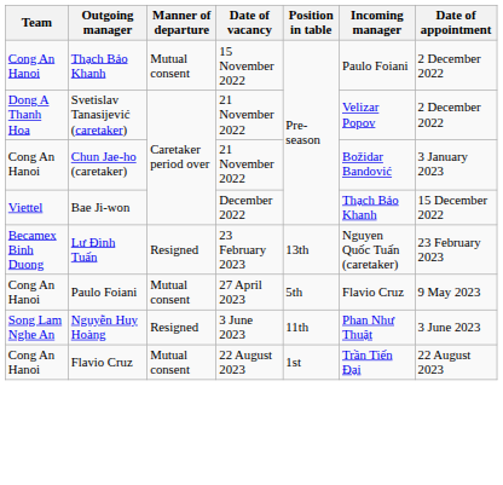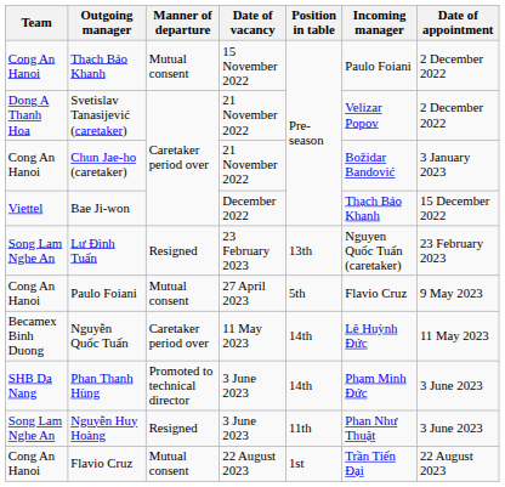 <table class="wikitable sortable">
 <tr>
 <th>Team</th>
 <th>Outgoing manager</th>
 <th>Manner of departure</th>
 <th>Date of vacancy</th>
 <th>Position in table</th>
 <th>Incoming manager</th>
 <th>Date of appointment</th>
 </tr>
 <tr>
 <td><a href='#'>Cong An Hanoi</a></td>
 <td> <a href='#'>Thạch Bảo Khanh</a></td>
 <td>Mutual consent</td>
 <td>15 November 2022</td>
 <td rowspan=4>Pre-season</td>
 <td> Paulo Foiani</td>
 <td>2 December 2022</td>
 </tr>
 <tr>
 <td><a href='#'>Dong A Thanh Hoa</a></td>
 <td> Svetislav Tanasijević (<a href='#'>caretaker</a>)</td>
 <td rowspan=3>Caretaker period over</td>
 <td>21 November 2022</td>
 <td> <a href='#'>Velizar Popov</a></td>
 <td>2 December 2022</td>
 </tr>
 <tr>
 <td>Cong An Hanoi</td>
 <td> <a href='#'>Chun Jae-ho</a> (caretaker)</td>
 <td>21 November 2022</td>
 <td> <a href='#'>Božidar Bandović</a></td>
 <td>3 January 2023</td>
 </tr>
 <tr>
 <td><a href='#'>Viettel</a></td>
 <td> Bae Ji-won</td>
 <td>December 2022</td>
 <td> <a href='#'>Thạch Bảo Khanh</a></td>
 <td>15 December 2022</td>
 </tr>
 <tr>
-<td><a href='#'>Becamex Binh Duong</a></td>
+<td><a href='#'>Song Lam Nghe An</a></td>
 <td> <a href='#'>Lư Đình Tuấn</a></td>
 <td>Resigned</td>
 <td>23 February 2023</td>
 <td>13th</td>
 <td> Nguyen Quốc Tuấn (caretaker)</td>
 <td>23 February 2023</td>
 </tr>
 <tr>
 <td>Cong An Hanoi</td>
 <td> Paulo Foiani</td>
 <td>Mutual consent</td>
 <td>27 April 2023</td>
 <td>5th</td>
 <td> Flavio Cruz</td>
 <td>9 May 2023</td>
+</tr>
+<tr>
+<td>Becamex Binh Duong</td>
+<td> Nguyễn Quốc Tuấn</td>
+<td>Caretaker period over</td>
+<td>11 May 2023</td>
+<td>14th</td>
+<td> <a href='#'>Lê Huỳnh Đức</a></td>
+<td>11 May 2023</td>
+</tr>
+<tr>
+<td><a href='#'>SHB Da Nang</a></td>
+<td> <a href='#'>Phan Thanh Hùng</a></td>
+<td>Promoted to technical director</td>
+<td>3 June 2023</td>
+<td>14th</td>
+<td> <a href='#'>Phạm Minh Đức</a></td>
+<td>3 June 2023</td>
 </tr>
 <tr>
 <td><a href='#'>Song Lam Nghe An</a></td>
 <td> <a href='#'>Nguyễn Huy Hoàng</a></td>
 <td>Resigned</td>
 <td>3 June 2023</td>
 <td>11th</td>
 <td> <a href='#'>Phan Như Thuật</a></td>
 <td>3 June 2023</td>
 </tr>
 <tr>
 <td>Cong An Hanoi</td>
 <td> Flavio Cruz</td>
 <td>Mutual consent</td>
 <td>22 August 2023</td>
 <td>1st</td>
 <td> <a href='#'>Trần Tiến Đại</a></td>
 <td>22 August 2023</td>
 </tr>
 </table>
